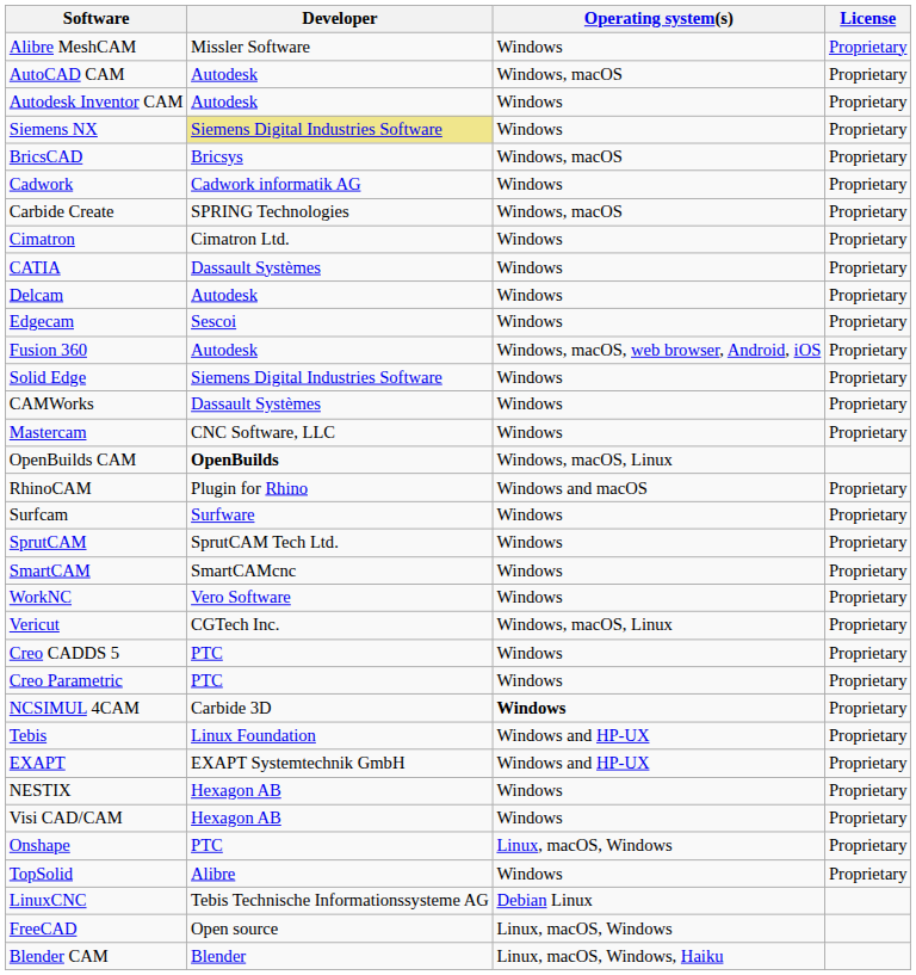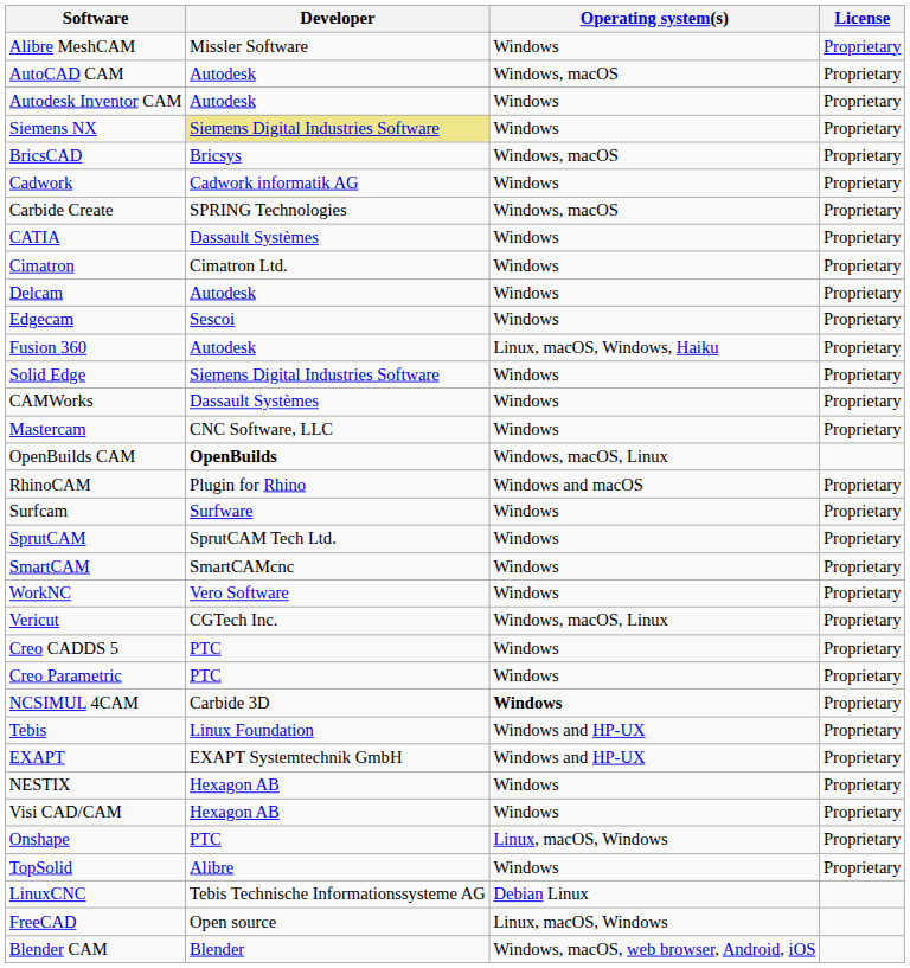 <table class="wikitable sortable">
 <tr>
 <th>Software</th>
 <th>Developer</th>
 <th><a href='#'>Operating system</a>(s)</th>
 <th><a href='#'>License</a></th>
 </tr>
 <tr>
 <td><a href='#'>Alibre</a> MeshCAM</td>
 <td>Missler Software</td>
 <td>Windows</td>
 <td><a href='#'>Proprietary</a></td>
 </tr>
 <tr>
 <td><a href='#'>AutoCAD</a> CAM</td>
 <td><a href='#'>Autodesk</a></td>
 <td>Windows, macOS</td>
 <td>Proprietary</td>
 </tr>
 <tr>
 <td><a href='#'>Autodesk Inventor</a> CAM</td>
 <td><a href='#'>Autodesk</a></td>
 <td>Windows</td>
 <td>Proprietary</td>
 </tr>
 <tr>
 <td><a href='#'>Siemens NX</a></td>
 <td style="background: khaki;"><a href='#'>Siemens Digital Industries Software</a></td>
 <td>Windows</td>
 <td>Proprietary</td>
 </tr>
 <tr>
 <td><a href='#'>BricsCAD</a></td>
 <td><a href='#'>Bricsys</a></td>
 <td>Windows, macOS</td>
 <td>Proprietary</td>
 </tr>
 <tr>
 <td><a href='#'>Cadwork</a></td>
 <td><a href='#'>Cadwork informatik AG</a></td>
 <td>Windows</td>
 <td>Proprietary</td>
 </tr>
 <tr>
 <td>Carbide Create</td>
 <td>SPRING Technologies</td>
 <td>Windows, macOS</td>
 <td>Proprietary</td>
 </tr>
 <tr>
-<td><a href='#'>Cimatron</a></td>
-<td>Cimatron Ltd.</td>
+<td><a href='#'>CATIA</a></td>
+<td><a href='#'>Dassault Systèmes</a></td>
 <td>Windows</td>
 <td>Proprietary</td>
 </tr>
 <tr>
-<td><a href='#'>CATIA</a></td>
-<td><a href='#'>Dassault Systèmes</a></td>
+<td><a href='#'>Cimatron</a></td>
+<td>Cimatron Ltd.</td>
 <td>Windows</td>
 <td>Proprietary</td>
 </tr>
 <tr>
 <td><a href='#'>Delcam</a></td>
 <td><a href='#'>Autodesk</a></td>
 <td>Windows</td>
 <td>Proprietary</td>
 </tr>
 <tr>
 <td><a href='#'>Edgecam</a></td>
 <td><a href='#'>Sescoi</a></td>
 <td>Windows</td>
 <td>Proprietary</td>
 </tr>
 <tr>
 <td><a href='#'>Fusion 360</a></td>
 <td><a href='#'>Autodesk</a></td>
-<td>Windows, macOS, <a href='#'>web browser</a>, <a href='#'>Android</a>, <a href='#'>iOS</a></td>
+<td>Linux, macOS, Windows, <a href='#'>Haiku</a></td>
 <td>Proprietary</td>
 </tr>
 <tr>
 <td><a href='#'>Solid Edge</a></td>
 <td><a href='#'>Siemens Digital Industries Software</a></td>
 <td>Windows</td>
 <td>Proprietary</td>
 </tr>
 <tr>
 <td>CAMWorks</td>
 <td><a href='#'>Dassault Systèmes</a></td>
 <td>Windows</td>
 <td>Proprietary</td>
 </tr>
 <tr>
 <td><a href='#'>Mastercam</a></td>
 <td>CNC Software, LLC</td>
 <td>Windows</td>
 <td>Proprietary</td>
 </tr>
 <tr>
 <td>OpenBuilds CAM</td>
 <td><strong>OpenBuilds</strong></td>
 <td>Windows, macOS, Linux</td>
 <td></td>
 </tr>
 <tr>
 <td>RhinoCAM</td>
 <td>Plugin for <a href='#'>Rhino</a></td>
 <td>Windows and macOS</td>
 <td>Proprietary</td>
 </tr>
 <tr>
 <td>Surfcam</td>
 <td><a href='#'>Surfware</a></td>
 <td>Windows</td>
 <td>Proprietary</td>
 </tr>
 <tr>
 <td><a href='#'>SprutCAM</a></td>
 <td>SprutCAM Tech Ltd.</td>
 <td>Windows</td>
 <td>Proprietary</td>
 </tr>
 <tr>
 <td><a href='#'>SmartCAM</a></td>
 <td>SmartCAMcnc</td>
 <td>Windows</td>
 <td>Proprietary</td>
 </tr>
 <tr>
 <td><a href='#'>WorkNC</a></td>
 <td><a href='#'>Vero Software</a></td>
 <td>Windows</td>
 <td>Proprietary</td>
 </tr>
 <tr>
 <td><a href='#'>Vericut</a></td>
 <td>CGTech Inc.</td>
 <td>Windows, macOS, Linux</td>
 <td>Proprietary</td>
 </tr>
 <tr>
 <td><a href='#'>Creo</a> CADDS 5</td>
 <td><a href='#'>PTC</a></td>
 <td>Windows</td>
 <td>Proprietary</td>
 </tr>
 <tr>
 <td><a href='#'>Creo Parametric</a></td>
 <td><a href='#'>PTC</a></td>
 <td>Windows</td>
 <td>Proprietary</td>
 </tr>
 <tr>
 <td><a href='#'>NCSIMUL</a> 4CAM</td>
 <td>Carbide 3D</td>
 <td><strong>Windows</strong></td>
 <td>Proprietary</td>
 </tr>
 <tr>
 <td><a href='#'>Tebis</a></td>
 <td><a href='#'>Linux Foundation</a></td>
 <td>Windows and <a href='#'>HP-UX</a></td>
 <td>Proprietary</td>
 </tr>
 <tr>
 <td><a href='#'>EXAPT</a></td>
 <td>EXAPT Systemtechnik GmbH</td>
 <td>Windows and <a href='#'>HP-UX</a></td>
 <td>Proprietary</td>
 </tr>
 <tr>
 <td>NESTIX</td>
 <td><a href='#'>Hexagon AB</a></td>
 <td>Windows</td>
 <td>Proprietary</td>
 </tr>
 <tr>
 <td>Visi CAD/CAM</td>
 <td><a href='#'>Hexagon AB</a></td>
 <td>Windows</td>
 <td>Proprietary</td>
 </tr>
 <tr>
 <td><a href='#'>Onshape</a></td>
 <td><a href='#'>PTC</a></td>
 <td><a href='#'>Linux</a>, macOS, Windows</td>
 <td>Proprietary</td>
 </tr>
 <tr>
 <td><a href='#'>TopSolid</a></td>
 <td><a href='#'>Alibre</a></td>
 <td>Windows</td>
 <td>Proprietary</td>
 </tr>
 <tr>
 <td><a href='#'>LinuxCNC</a></td>
 <td>Tebis Technische Informationssysteme AG</td>
 <td><a href='#'>Debian</a> Linux</td>
 <td></td>
 </tr>
 <tr>
 <td><a href='#'>FreeCAD</a> <br> </td>
 <td>Open source</td>
 <td>Linux, macOS, Windows</td>
 <td></td>
 </tr>
 <tr>
 <td><a href='#'>Blender</a> CAM</td>
 <td><a href='#'>Blender</a></td>
-<td>Linux, macOS, Windows, <a href='#'>Haiku</a></td>
+<td>Windows, macOS, <a href='#'>web browser</a>, <a href='#'>Android</a>, <a href='#'>iOS</a></td>
 <td></td>
 </tr>
 </table>
